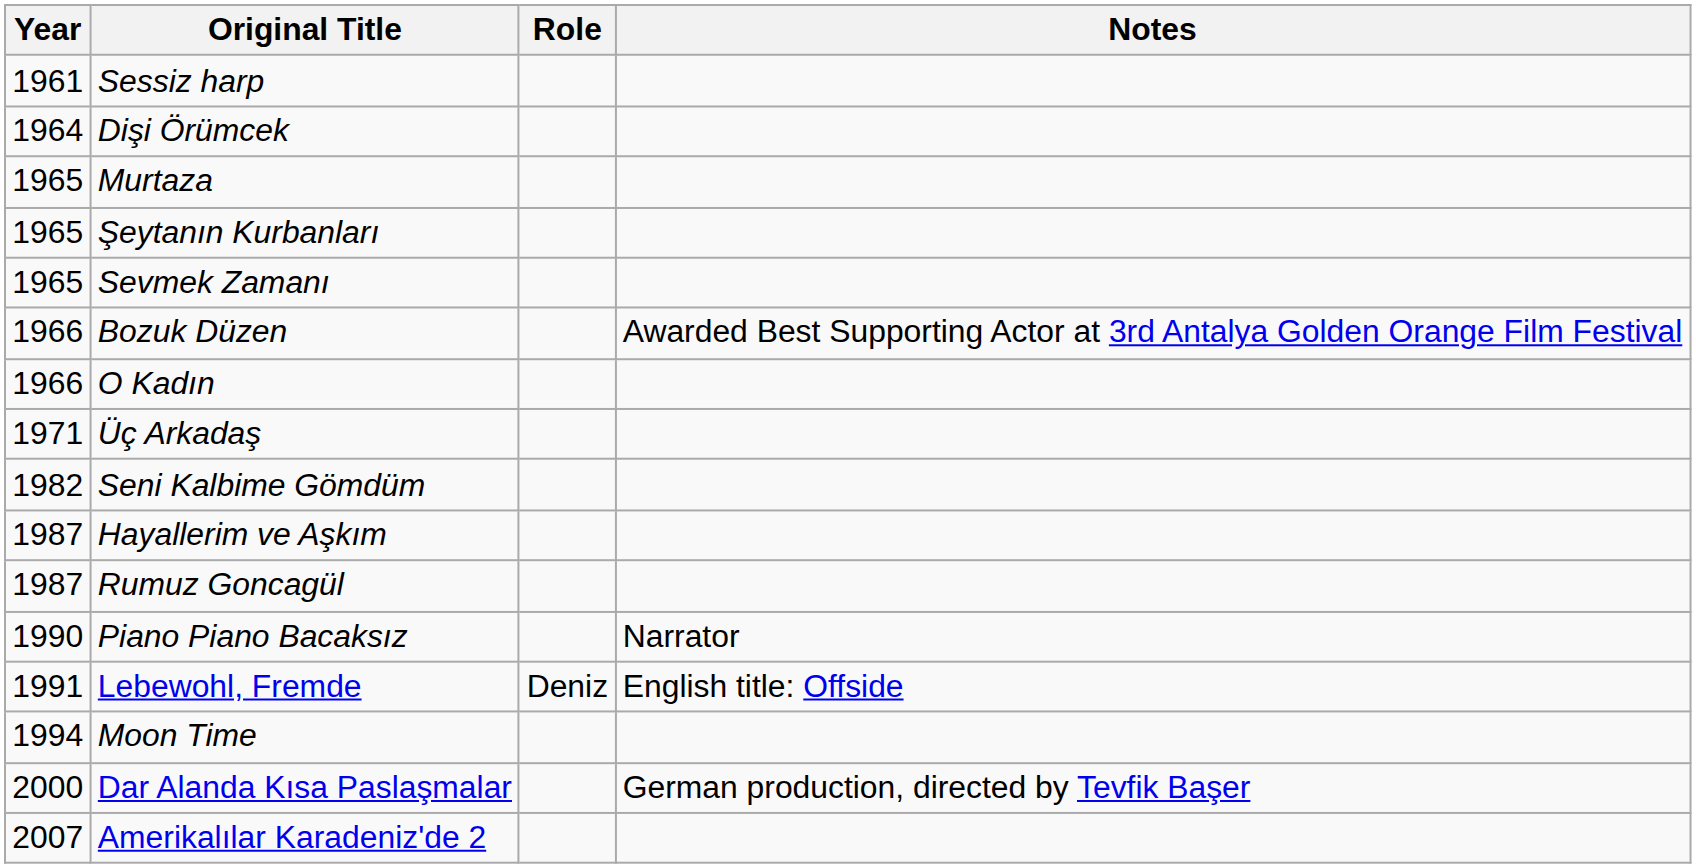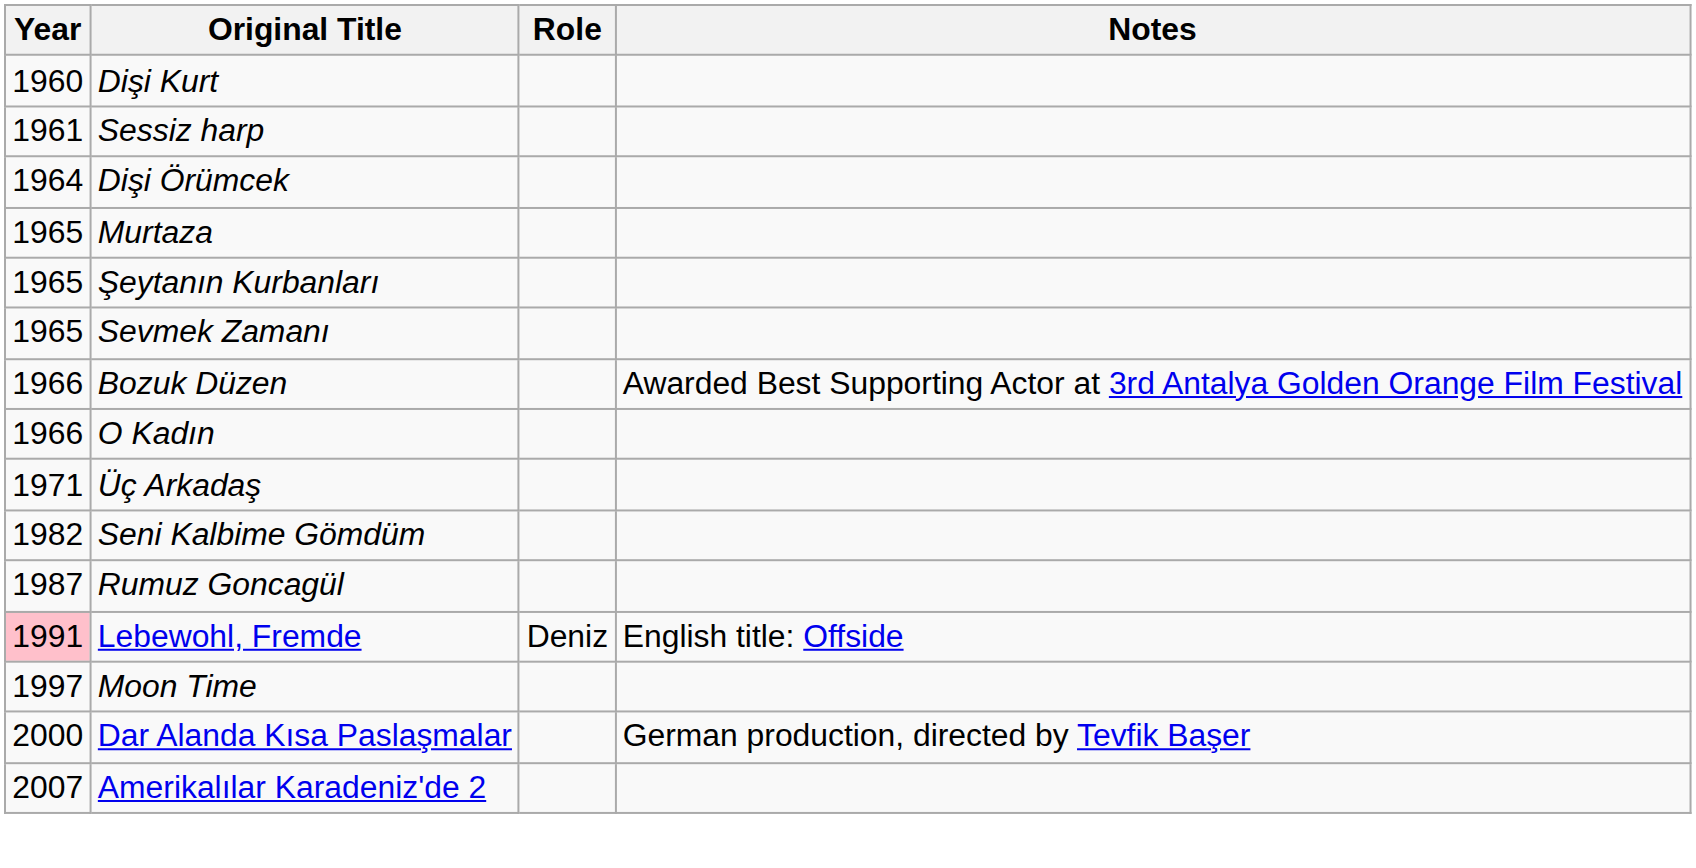 <table class="wikitable sortable">
 <tr>
 <th>Year</th>
 <th>Original Title</th>
 <th>Role</th>
 <th class="unsortable">Notes</th>
+</tr>
+<tr>
+<td>1960</td>
+<td><em>Dişi Kurt</em></td>
+<td></td>
+<td></td>
 </tr>
 <tr>
 <td>1961</td>
 <td><em>Sessiz harp</em></td>
 <td></td>
 <td></td>
 </tr>
 <tr>
 <td>1964</td>
 <td><em>Dişi Örümcek</em></td>
 <td></td>
 <td></td>
 </tr>
 <tr>
 <td>1965</td>
 <td><em>Murtaza</em></td>
 <td></td>
 <td></td>
 </tr>
 <tr>
 <td>1965</td>
 <td><em>Şeytanın Kurbanları</em></td>
 <td></td>
 <td></td>
 </tr>
 <tr>
 <td>1965</td>
 <td><em>Sevmek Zamanı</em></td>
 <td></td>
 <td></td>
 </tr>
 <tr>
 <td>1966</td>
 <td><em>Bozuk Düzen</em></td>
 <td></td>
 <td>Awarded Best Supporting Actor at <a href='#'>3rd Antalya Golden Orange Film Festival</a></td>
 </tr>
 <tr>
 <td>1966</td>
 <td><em>O Kadın</em></td>
 <td></td>
 <td></td>
 </tr>
 <tr>
 <td>1971</td>
 <td><em>Üç Arkadaş</em></td>
 <td></td>
 <td></td>
 </tr>
 <tr>
 <td>1982</td>
 <td><em>Seni Kalbime Gömdüm</em></td>
 <td></td>
 <td></td>
 </tr>
 <tr>
 <td>1987</td>
-<td><em>Hayallerim ve Aşkım</em></td>
-<td></td>
-<td></td>
-</tr>
-<tr>
-<td>1987</td>
 <td><em>Rumuz Goncagül</em></td>
 <td></td>
 <td></td>
 </tr>
 <tr>
-<td>1990</td>
-<td><em>Piano Piano Bacaksız</em></td>
-<td></td>
-<td>Narrator</td>
-</tr>
-<tr>
-<td>1991</td>
+<td style="background: pink;">1991</td>
 <td><a href='#'>Lebewohl, Fremde</a></td>
 <td>Deniz</td>
 <td>English title: <a href='#'>Offside</a></td>
 </tr>
 <tr>
-<td>1994</td>
+<td>1997</td>
 <td><em>Moon Time</em></td>
 <td></td>
 <td></td>
 </tr>
 <tr>
 <td>2000</td>
 <td><a href='#'>Dar Alanda Kısa Paslaşmalar</a></td>
 <td></td>
 <td>German production, directed by <a href='#'>Tevfik Başer</a></td>
 </tr>
 <tr>
 <td>2007</td>
 <td><a href='#'>Amerikalılar Karadeniz'de 2</a></td>
 <td></td>
 <td></td>
 </tr>
 </table>
